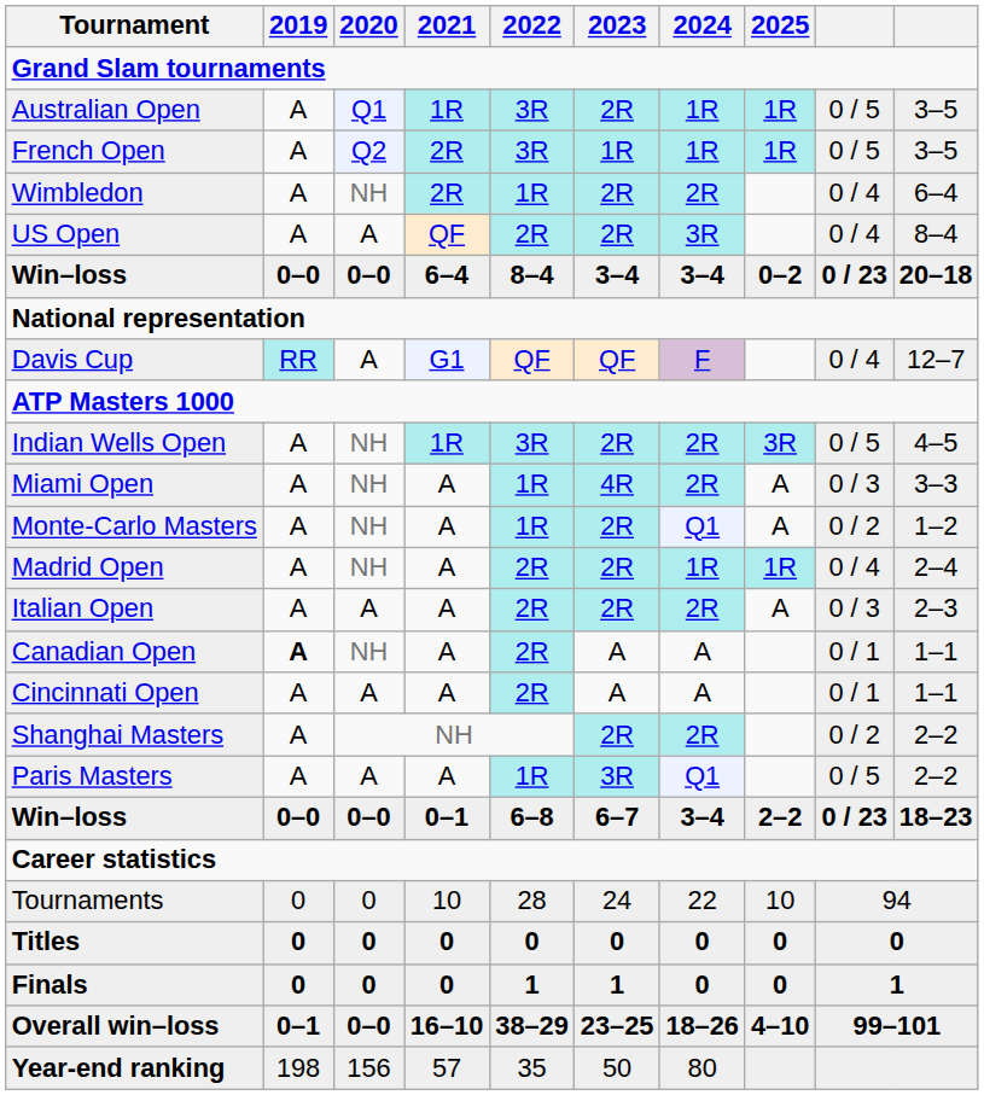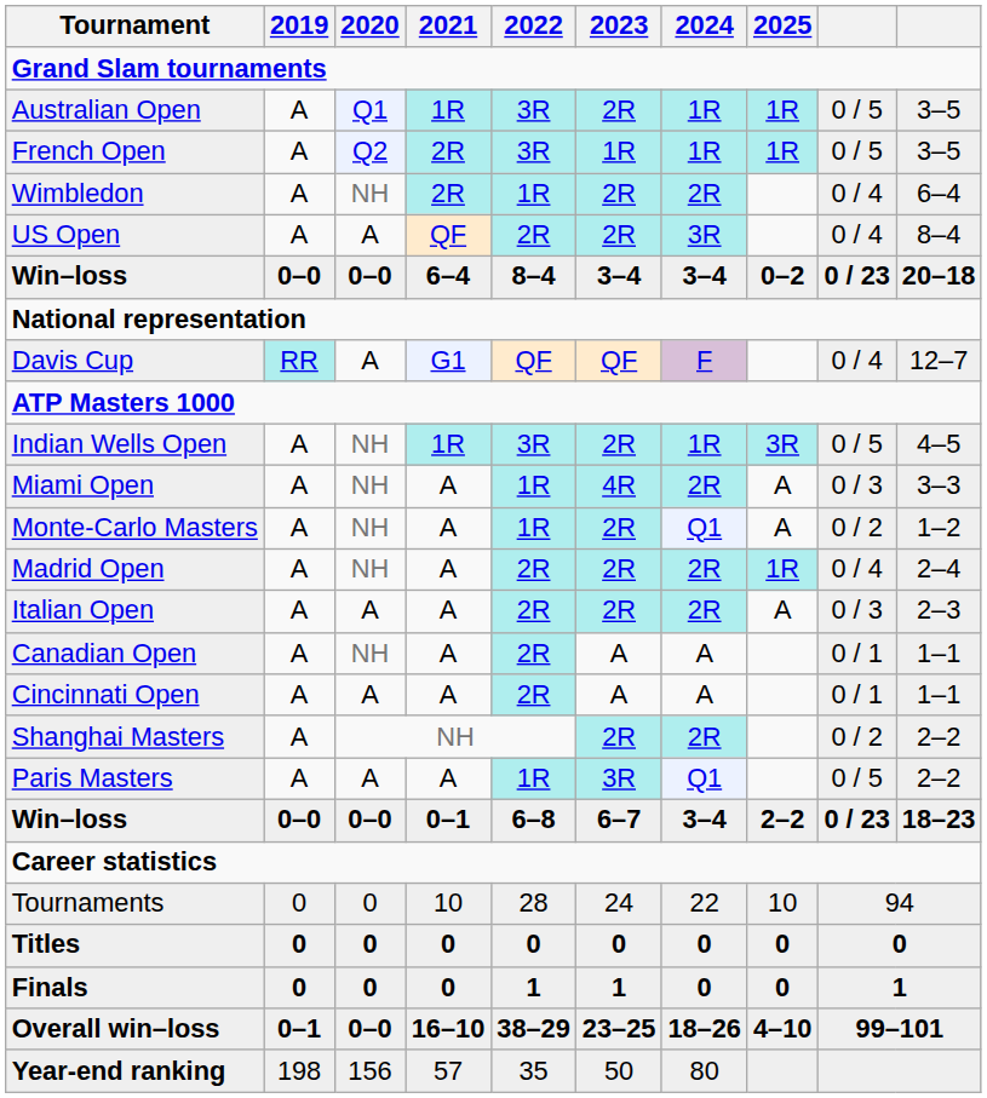 <table class=wikitable style=text-align:center>
 <tr>
 <th>Tournament</th>
 <th><a href='#'>2019</a></th>
 <th><a href='#'>2020</a></th>
 <th><a href='#'>2021</a></th>
 <th><a href='#'>2022</a></th>
 <th><a href='#'>2023</a></th>
 <th><a href='#'>2024</a></th>
 <th><a href='#'>2025</a></th>
 <th></th>
 <th></th>
 </tr>
 <tr>
 <td colspan=10 align="left"><strong><a href='#'>Grand Slam tournaments</a></strong></td>
 </tr>
 <tr>
 <td bgcolor=efefef align=left><a href='#'>Australian Open</a></td>
 <td>A</td>
 <td bgcolor=ecf2ff><a href='#'>Q1</a></td>
 <td bgcolor=afeeee><a href='#'>1R</a></td>
 <td bgcolor=afeeee><a href='#'>3R</a></td>
 <td bgcolor=afeeee><a href='#'>2R</a></td>
 <td bgcolor=afeeee><a href='#'>1R</a></td>
 <td bgcolor=afeeee><a href='#'>1R</a></td>
 <td bgcolor=efefef>0 / 5</td>
 <td bgcolor=efefef>3–5</td>
 </tr>
 <tr>
 <td bgcolor=efefef align=left><a href='#'>French Open</a></td>
 <td>A</td>
 <td bgcolor=ecf2ff><a href='#'>Q2</a></td>
 <td bgcolor=afeeee><a href='#'>2R</a></td>
 <td bgcolor=afeeee><a href='#'>3R</a></td>
 <td bgcolor=afeeee><a href='#'>1R</a></td>
 <td bgcolor=afeeee><a href='#'>1R</a></td>
 <td bgcolor=afeeee><a href='#'>1R</a></td>
 <td bgcolor=efefef>0 / 5</td>
 <td bgcolor=efefef>3–5</td>
 </tr>
 <tr>
 <td bgcolor=efefef align=left><a href='#'>Wimbledon</a></td>
 <td>A</td>
 <td style="color:#767676;">NH</td>
 <td bgcolor=afeeee><a href='#'>2R</a></td>
 <td bgcolor=afeeee><a href='#'>1R</a></td>
 <td bgcolor=afeeee><a href='#'>2R</a></td>
 <td bgcolor=afeeee><a href='#'>2R</a></td>
 <td></td>
 <td bgcolor=efefef>0 / 4</td>
 <td bgcolor=efefef>6–4</td>
 </tr>
 <tr>
 <td bgcolor=efefef align=left><a href='#'>US Open</a></td>
 <td>A</td>
 <td>A</td>
 <td bgcolor=ffebcd><a href='#'>QF</a></td>
 <td bgcolor=afeeee><a href='#'>2R</a></td>
 <td bgcolor=afeeee><a href='#'>2R</a></td>
 <td bgcolor=afeeee><a href='#'>3R</a></td>
 <td></td>
 <td bgcolor=efefef>0 / 4</td>
 <td bgcolor=efefef>8–4</td>
 </tr>
 <tr style="font-weight:bold; background:#efefef;">
 <td style=text-align:left>Win–loss</td>
 <td>0–0</td>
 <td>0–0</td>
 <td>6–4</td>
 <td>8–4</td>
 <td>3–4</td>
 <td>3–4</td>
 <td>0–2</td>
 <td>0 / 23</td>
 <td>20–18</td>
 </tr>
 <tr>
 <td colspan=10 align="left"><strong>National representation</strong></td>
 </tr>
 <tr>
 <td bgcolor=efefef align=left><a href='#'>Davis Cup</a></td>
 <td bgcolor=afeeee><a href='#'>RR</a></td>
 <td>A</td>
 <td bgcolor=ecf2ff><a href='#'>G1</a></td>
 <td bgcolor=ffebcd><a href='#'>QF</a></td>
 <td bgcolor=ffebcd><a href='#'>QF</a></td>
 <td bgcolor=thistle><a href='#'>F</a></td>
 <td></td>
 <td bgcolor=efefef>0 / 4</td>
 <td bgcolor=efefef>12–7</td>
 </tr>
 <tr>
 <td colspan=10 align="left"><strong><a href='#'>ATP Masters 1000</a></strong></td>
 </tr>
 <tr>
 <td bgcolor=efefef align=left><a href='#'>Indian Wells Open</a></td>
 <td>A</td>
 <td style=color:#767676>NH</td>
 <td bgcolor=afeeee><a href='#'>1R</a></td>
 <td bgcolor=afeeee><a href='#'>3R</a></td>
 <td bgcolor=afeeee><a href='#'>2R</a></td>
-<td bgcolor=afeeee><a href='#'>2R</a></td>
+<td bgcolor=afeeee><a href='#'>1R</a></td>
 <td bgcolor=afeeee><a href='#'>3R</a></td>
 <td bgcolor=efefef>0 / 5</td>
 <td bgcolor=efefef>4–5</td>
 </tr>
 <tr>
 <td bgcolor=efefef align=left><a href='#'>Miami Open</a></td>
 <td>A</td>
 <td style=color:#767676>NH</td>
 <td>A</td>
 <td bgcolor=afeeee><a href='#'>1R</a></td>
 <td bgcolor=afeeee><a href='#'>4R</a></td>
 <td bgcolor=afeeee><a href='#'>2R</a></td>
 <td>A</td>
 <td bgcolor=efefef>0 / 3</td>
 <td bgcolor=efefef>3–3</td>
 </tr>
 <tr>
 <td bgcolor=efefef align=left><a href='#'>Monte-Carlo Masters</a></td>
 <td>A</td>
 <td style=color:#767676>NH</td>
 <td>A</td>
 <td bgcolor=afeeee><a href='#'>1R</a></td>
 <td bgcolor=afeeee><a href='#'>2R</a></td>
 <td bgcolor=ecf2ff><a href='#'>Q1</a></td>
 <td>A</td>
 <td bgcolor=efefef>0 / 2</td>
 <td bgcolor=efefef>1–2</td>
 </tr>
 <tr>
 <td bgcolor=efefef align=left><a href='#'>Madrid Open</a></td>
 <td>A</td>
 <td style=color:#767676>NH</td>
 <td>A</td>
 <td bgcolor=afeeee><a href='#'>2R</a></td>
 <td bgcolor=afeeee><a href='#'>2R</a></td>
-<td bgcolor=afeeee><a href='#'>1R</a></td>
+<td bgcolor=afeeee><a href='#'>2R</a></td>
 <td bgcolor=afeeee><a href='#'>1R</a></td>
 <td bgcolor=efefef>0 / 4</td>
 <td bgcolor=efefef>2–4</td>
 </tr>
 <tr>
 <td bgcolor=efefef align=left><a href='#'>Italian Open</a></td>
 <td>A</td>
 <td>A</td>
 <td>A</td>
 <td bgcolor=afeeee><a href='#'>2R</a></td>
 <td bgcolor=afeeee><a href='#'>2R</a></td>
 <td bgcolor=afeeee><a href='#'>2R</a></td>
 <td>A</td>
 <td bgcolor=efefef>0 / 3</td>
 <td bgcolor=efefef>2–3</td>
 </tr>
 <tr>
 <td bgcolor=efefef align=left><a href='#'>Canadian Open</a></td>
-<td><strong>A</strong></td>
+<td>A</td>
 <td style=color:#767676>NH</td>
 <td>A</td>
 <td bgcolor=afeeee><a href='#'>2R</a></td>
 <td>A</td>
 <td>A</td>
 <td></td>
 <td bgcolor=efefef>0 / 1</td>
 <td bgcolor=efefef>1–1</td>
 </tr>
 <tr>
 <td bgcolor=efefef align=left><a href='#'>Cincinnati Open</a></td>
 <td>A</td>
 <td>A</td>
 <td>A</td>
 <td bgcolor=afeeee><a href='#'>2R</a></td>
 <td>A</td>
 <td>A</td>
 <td></td>
 <td bgcolor=efefef>0 / 1</td>
 <td bgcolor=efefef>1–1</td>
 </tr>
 <tr>
 <td bgcolor=efefef align=left><a href='#'>Shanghai Masters</a></td>
 <td>A</td>
 <td colspan=3 style=color:#767676>NH</td>
 <td bgcolor=afeeee><a href='#'>2R</a></td>
 <td bgcolor=afeeee><a href='#'>2R</a></td>
 <td></td>
 <td bgcolor=efefef>0 / 2</td>
 <td bgcolor=efefef>2–2</td>
 </tr>
 <tr>
 <td bgcolor=efefef align=left><a href='#'>Paris Masters</a></td>
 <td>A</td>
 <td>A</td>
 <td>A</td>
 <td bgcolor=afeeee><a href='#'>1R</a></td>
 <td bgcolor=afeeee><a href='#'>3R</a></td>
 <td bgcolor=ecf2ff><a href='#'>Q1</a></td>
 <td></td>
 <td bgcolor=efefef>0 / 5</td>
 <td bgcolor=efefef>2–2</td>
 </tr>
 <tr style=font-weight:bold;background:#efefef>
 <td style=text-align:left>Win–loss</td>
 <td>0–0</td>
 <td>0–0</td>
 <td>0–1</td>
 <td>6–8</td>
 <td>6–7</td>
 <td>3–4</td>
 <td>2–2</td>
 <td>0 / 23</td>
 <td>18–23</td>
 </tr>
 <tr>
 <td colspan=10 align="left"><strong>Career statistics</strong></td>
 </tr>
 <tr bgcolor=efefef>
 <td align=left>Tournaments</td>
 <td>0</td>
 <td>0</td>
 <td>10</td>
 <td>28</td>
 <td>24</td>
 <td>22</td>
 <td>10</td>
 <td colspan=2>94</td>
 </tr>
 <tr style=font-weight:bold;background:#efefef>
 <td style=text-align:left>Titles</td>
 <td>0</td>
 <td>0</td>
 <td>0</td>
 <td>0</td>
 <td>0</td>
 <td>0</td>
 <td>0</td>
 <td colspan=3>0</td>
 </tr>
 <tr style=font-weight:bold;background:#efefef>
 <td style=text-align:left>Finals</td>
 <td>0</td>
 <td>0</td>
 <td>0</td>
 <td>1</td>
 <td>1</td>
 <td>0</td>
 <td>0</td>
 <td colspan=3>1</td>
 </tr>
 <tr style=font-weight:bold;background:#efefef>
 <td style=text-align:left>Overall win–loss</td>
 <td>0–1</td>
 <td>0–0</td>
 <td>16–10</td>
 <td>38–29</td>
 <td>23–25</td>
 <td>18–26</td>
 <td>4–10</td>
 <td colspan=2>99–101</td>
 </tr>
 <tr bgcolor=efefef>
 <td align=left><strong>Year-end ranking</strong></td>
 <td>198</td>
 <td>156</td>
 <td>57</td>
 <td>35</td>
 <td>50</td>
 <td>80</td>
 <td></td>
 <td colspan=2><strong></strong></td>
 </tr>
 </table>
